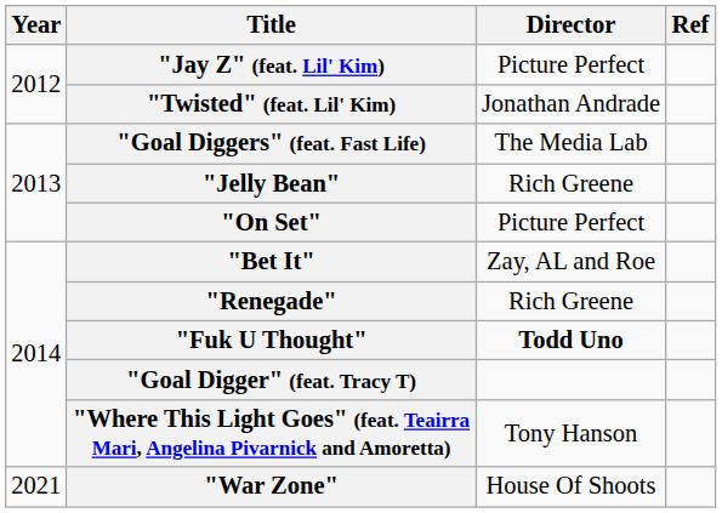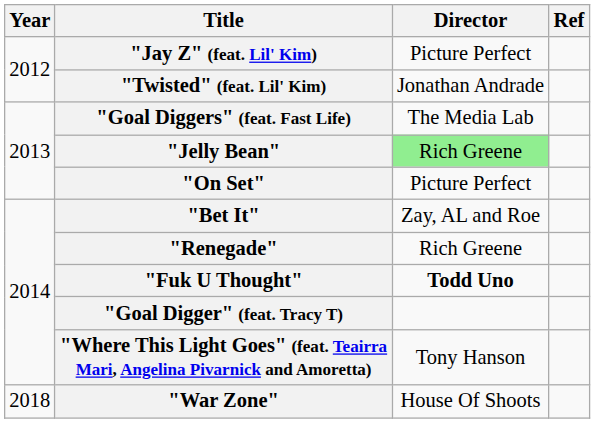 <table class="wikitable plainrowheaders" style="text-align:center;">
 <tr>
 <th scope="col">Year</th>
 <th scope="col" style="width:16em;">Title</th>
 <th scope="col">Director</th>
 <th scope="col">Ref</th>
 </tr>
 <tr>
 <td rowspan="2">2012</td>
 <th scope="row">"Jay Z" <small>(feat. <a href='#'>Lil' Kim</a>)</small></th>
 <td>Picture Perfect</td>
 <td></td>
 </tr>
 <tr>
 <th scope="row">"Twisted" <small>(feat. Lil' Kim)</small></th>
 <td>Jonathan Andrade</td>
 <td></td>
 </tr>
 <tr>
 <td rowspan="3">2013</td>
 <th scope="row">"Goal Diggers" <small>(feat. Fast Life)</small></th>
 <td>The Media Lab</td>
 <td></td>
 </tr>
 <tr>
 <th scope="row">"Jelly Bean"</th>
-<td>Rich Greene</td>
+<td style="background: lightgreen;">Rich Greene</td>
 <td></td>
 </tr>
 <tr>
 <th scope="row">"On Set"</th>
 <td>Picture Perfect</td>
 <td></td>
 </tr>
 <tr>
 <td rowspan="5">2014</td>
 <th scope="row">"Bet It"</th>
 <td>Zay, AL and Roe</td>
 <td></td>
 </tr>
 <tr>
 <th scope="row">"Renegade"</th>
 <td>Rich Greene</td>
 <td></td>
 </tr>
 <tr>
 <th scope="row">"Fuk U Thought"</th>
 <td><strong>Todd Uno</strong></td>
 <td></td>
 </tr>
 <tr>
 <th scope="row">"Goal Digger" <small>(feat. Tracy T)</small></th>
 <td></td>
 <td></td>
 </tr>
 <tr>
 <th scope="row">"Where This Light Goes" <small>(feat. <a href='#'>Teairra Mari</a>, <a href='#'>Angelina Pivarnick</a> and Amoretta)</small></th>
 <td>Tony Hanson</td>
 <td></td>
 </tr>
 <tr>
-<td rowspan="1">2021</td>
+<td rowspan="1">2018</td>
 <th scope="row">"War Zone"</th>
 <td>House Of Shoots</td>
 <td></td>
 </tr>
 </table>
